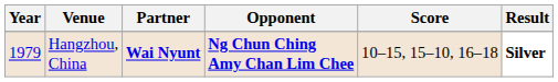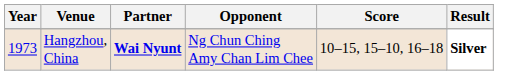 <table class="sortable wikitable" style="font-size: 90%;">
 <tr>
 <th>Year</th>
 <th>Venue</th>
 <th>Partner</th>
 <th>Opponent</th>
 <th>Score</th>
 <th>Result</th>
 </tr>
 <tr>
 </tr>
 <tr style="background:#F3E6D7">
-<td align="center"><a href='#'>1979</a></td>
+<td align="center"><a href='#'>1973</a></td>
 <td align="left"><a href='#'>Hangzhou</a>, <br><a href='#'>China</a></td>
 <td align="left"><strong> <a href='#'>Wai Nyunt</a></strong></td>
-<td align="left"><strong> <a href='#'>Ng Chun Ching</a><br>  <a href='#'>Amy Chan Lim Chee</a></strong></td>
+<td align="left"> <a href='#'>Ng Chun Ching</a><br>  <a href='#'>Amy Chan Lim Chee</a></td>
 <td align="left">10–15, 15–10, 16–18</td>
 <td style="text-align:left; background:white"> <strong>Silver</strong></td>
 </tr>
 </table>
